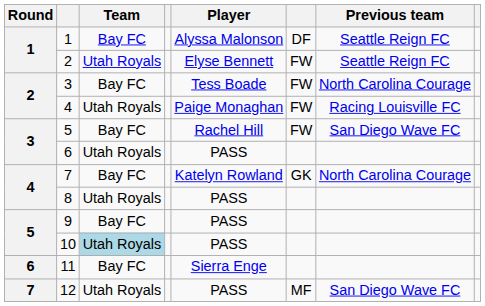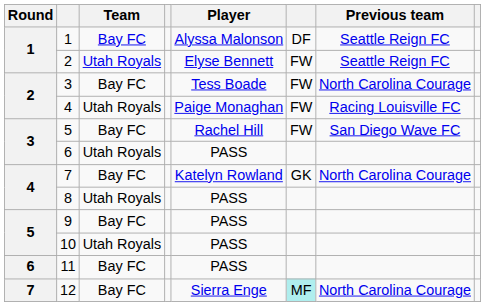 <table class="wikitable" style="text-align:center;">
 <tr>
 <th scope="col">Round</th>
 <th scope="col"></th>
 <th scope="col">Team</th>
 <th scope="col"></th>
 <th scope="col">Player</th>
 <th scope="col"></th>
 <th scope="col">Previous team</th>
 <th scope="col"></th>
 </tr>
 <tr>
 <th rowspan=2 scope="rowgroup">1</th>
 <td>1</td>
 <td><a href='#'>Bay FC</a></td>
 <td></td>
 <td><a href='#'>Alyssa Malonson</a></td>
 <td>DF</td>
 <td><a href='#'>Seattle Reign FC</a></td>
 <td></td>
 </tr>
 <tr>
 <td>2</td>
 <td><a href='#'>Utah Royals</a></td>
 <td></td>
 <td><a href='#'>Elyse Bennett</a></td>
 <td>FW</td>
 <td><a href='#'>Seattle Reign FC</a></td>
 <td></td>
 </tr>
 <tr>
 <th rowspan=2 scope="rowgroup">2</th>
 <td>3</td>
 <td>Bay FC</td>
 <td></td>
 <td><a href='#'>Tess Boade</a></td>
 <td>FW</td>
 <td><a href='#'>North Carolina Courage</a></td>
 <td></td>
 </tr>
 <tr>
 <td>4</td>
 <td>Utah Royals</td>
 <td></td>
 <td><a href='#'>Paige Monaghan</a></td>
 <td>FW</td>
 <td><a href='#'>Racing Louisville FC</a></td>
 <td></td>
 </tr>
 <tr>
 <th rowspan=2 scope="rowgroup">3</th>
 <td>5</td>
 <td>Bay FC</td>
 <td></td>
 <td><a href='#'>Rachel Hill</a></td>
 <td>FW</td>
 <td><a href='#'>San Diego Wave FC</a></td>
 <td></td>
 </tr>
 <tr>
 <td>6</td>
 <td>Utah Royals</td>
 <td></td>
 <td>PASS</td>
 <td></td>
 <td></td>
 <td></td>
 </tr>
 <tr>
 <th rowspan=2 scope="rowgroup">4</th>
 <td>7</td>
 <td>Bay FC</td>
 <td></td>
 <td><a href='#'>Katelyn Rowland</a></td>
 <td>GK</td>
 <td><a href='#'>North Carolina Courage</a></td>
 <td></td>
 </tr>
 <tr>
 <td>8</td>
 <td>Utah Royals</td>
 <td></td>
 <td>PASS</td>
 <td></td>
 <td></td>
 <td></td>
 </tr>
 <tr>
 <th rowspan=2 scope="rowgroup">5</th>
 <td>9</td>
 <td>Bay FC</td>
 <td></td>
 <td>PASS</td>
 <td></td>
 <td></td>
 <td></td>
 </tr>
 <tr>
 <td>10</td>
-<td style="background: lightblue;">Utah Royals</td>
+<td>Utah Royals</td>
 <td></td>
 <td>PASS</td>
 <td></td>
 <td></td>
 <td></td>
 </tr>
 <tr>
 <th rowspan=1 scope="rowgroup">6</th>
 <td>11</td>
 <td>Bay FC</td>
 <td></td>
-<td><a href='#'>Sierra Enge</a></td>
+<td> PASS</td>
 <td></td>
 <td></td>
 <td></td>
 </tr>
 <tr>
 <th rowspan=1 scope="rowgroup">7</th>
 <td>12</td>
-<td>Utah Royals</td>
+<td>Bay FC</td>
 <td></td>
-<td> PASS</td>
-<td>MF</td>
-<td><a href='#'>San Diego Wave FC</a></td>
+<td><a href='#'>Sierra Enge</a></td>
+<td style="background: paleturquoise;">MF</td>
+<td><a href='#'>North Carolina Courage</a></td>
 <td></td>
 </tr>
 </table>
